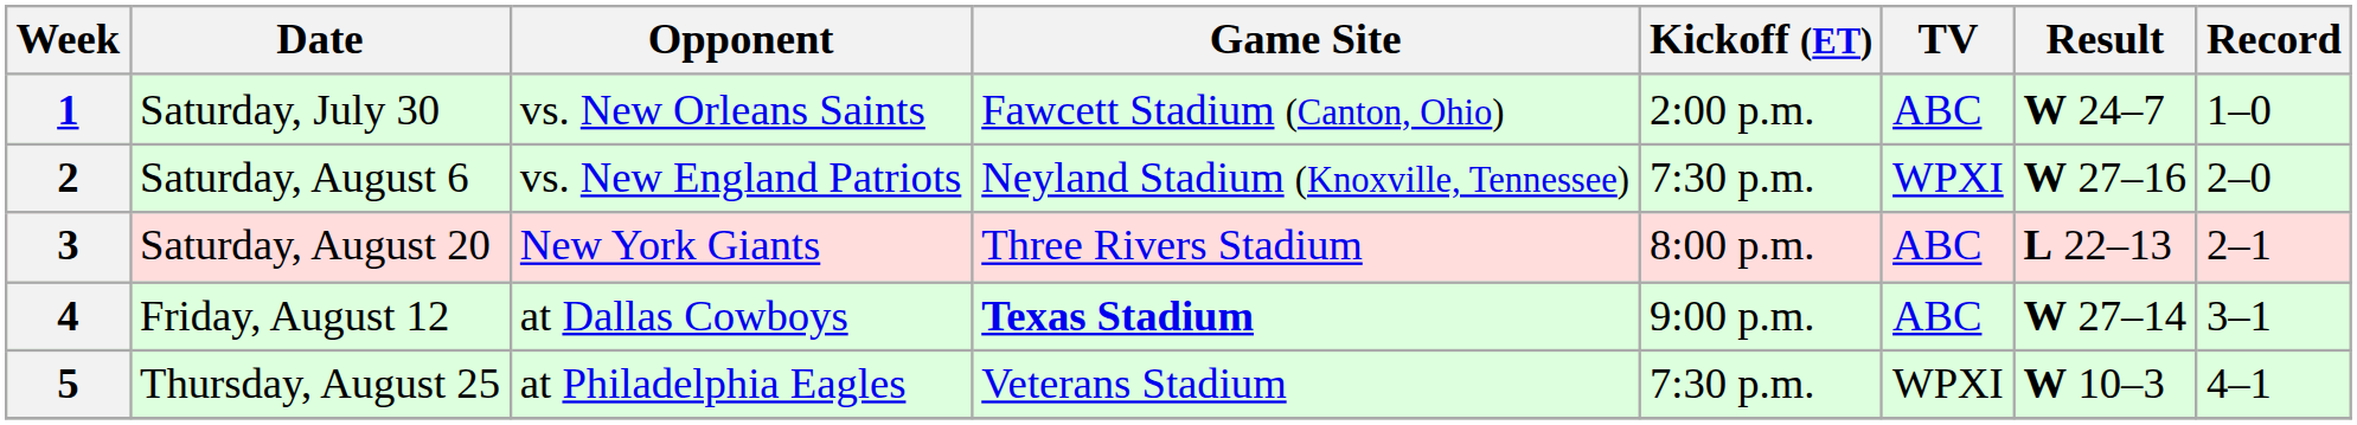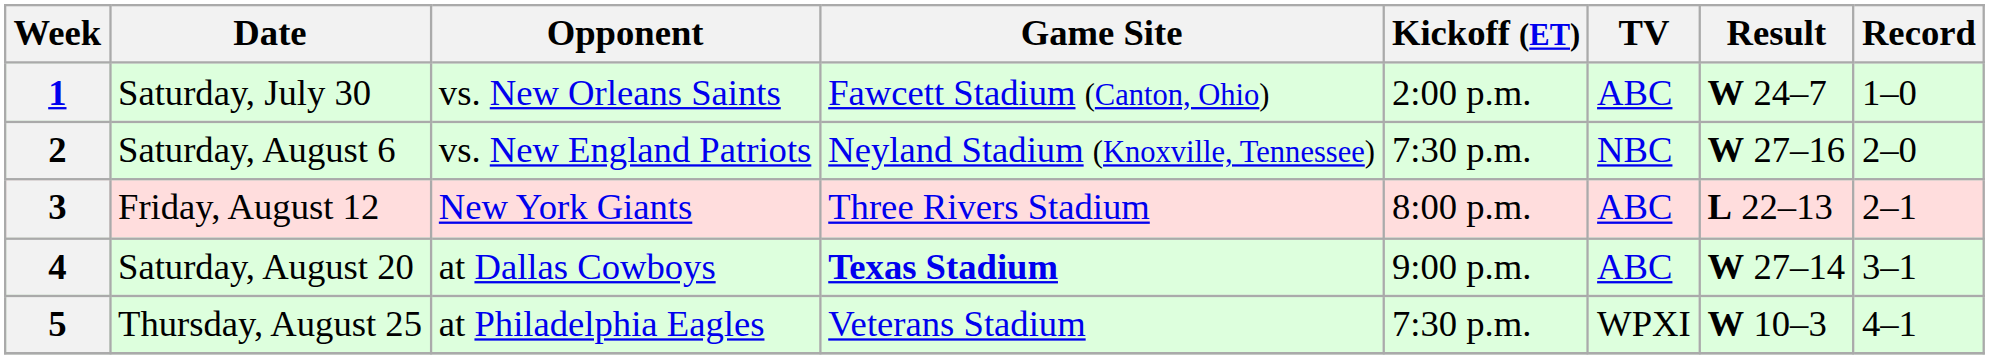 <table class="wikitable">
 <tr>
 <th>Week</th>
 <th>Date</th>
 <th>Opponent</th>
 <th>Game Site</th>
 <th>Kickoff <small>(<a href='#'>ET</a>)</small></th>
 <th>TV</th>
 <th>Result</th>
 <th>Record</th>
 </tr>
 <tr style="background:#ddffdd;">
 <th><a href='#'>1</a></th>
 <td>Saturday, July 30</td>
 <td>vs. <a href='#'>New Orleans Saints</a></td>
 <td><a href='#'>Fawcett Stadium</a> <small>(<a href='#'>Canton, Ohio</a>)</small></td>
 <td>2:00 p.m.</td>
 <td><a href='#'>ABC</a></td>
 <td><strong>W</strong> 24–7</td>
 <td>1–0</td>
 </tr>
 <tr style="background:#ddffdd;">
 <th>2</th>
 <td>Saturday, August 6</td>
 <td>vs. <a href='#'>New England Patriots</a></td>
 <td><a href='#'>Neyland Stadium</a> <small>(<a href='#'>Knoxville, Tennessee</a>)</small></td>
 <td>7:30 p.m.</td>
-<td><a href='#'>WPXI</a></td>
+<td><a href='#'>NBC</a></td>
 <td><strong>W</strong> 27–16</td>
 <td>2–0</td>
 </tr>
 <tr style="background: #ffdddd;">
 <th>3</th>
-<td>Saturday, August 20</td>
+<td>Friday, August 12</td>
 <td><a href='#'>New York Giants</a></td>
 <td><a href='#'>Three Rivers Stadium</a></td>
 <td>8:00 p.m.</td>
 <td><a href='#'>ABC</a></td>
 <td><strong>L</strong> 22–13</td>
 <td>2–1</td>
 </tr>
 <tr style="background: #ddffdd;">
 <th>4</th>
-<td>Friday, August 12</td>
+<td>Saturday, August 20</td>
 <td>at <a href='#'>Dallas Cowboys</a></td>
 <td><strong><a href='#'>Texas Stadium</a></strong></td>
 <td>9:00 p.m.</td>
 <td><a href='#'>ABC</a></td>
 <td><strong>W</strong> 27–14</td>
 <td>3–1</td>
 </tr>
 <tr style="background: #ddffdd;">
 <th>5</th>
 <td>Thursday, August 25</td>
 <td>at <a href='#'>Philadelphia Eagles</a></td>
 <td><a href='#'>Veterans Stadium</a></td>
 <td>7:30 p.m.</td>
 <td>WPXI</td>
 <td><strong>W</strong> 10–3</td>
 <td>4–1</td>
 </tr>
 <tr style="background: #ddffdd;">
 </tr>
 </table>
